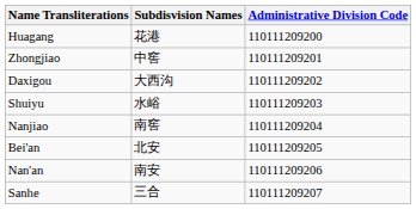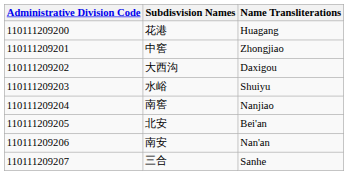 <table class="wikitable sortable">
 <tr>
+<th><a href='#'>Administrative Division Code</a></th>
+<th>Subdisvision Names</th>
 <th>Name Transliterations</th>
-<th>Subdisvision Names</th>
-<th><a href='#'>Administrative Division Code</a></th>
 </tr>
 <tr>
+<td>110111209200</td>
+<td>花港</td>
 <td>Huagang</td>
-<td>花港</td>
-<td>110111209200</td>
 </tr>
 <tr>
+<td>110111209201</td>
+<td>中窖</td>
 <td>Zhongjiao</td>
-<td>中窖</td>
-<td>110111209201</td>
 </tr>
 <tr>
+<td>110111209202</td>
+<td>大西沟</td>
 <td>Daxigou</td>
-<td>大西沟</td>
-<td>110111209202</td>
 </tr>
 <tr>
+<td>110111209203</td>
+<td>水峪</td>
 <td>Shuiyu</td>
-<td>水峪</td>
-<td>110111209203</td>
 </tr>
 <tr>
+<td>110111209204</td>
+<td>南窖</td>
 <td>Nanjiao</td>
-<td>南窖</td>
-<td>110111209204</td>
 </tr>
 <tr>
+<td>110111209205</td>
+<td>北安</td>
 <td>Bei'an</td>
-<td>北安</td>
-<td>110111209205</td>
 </tr>
 <tr>
+<td>110111209206</td>
+<td>南安</td>
 <td>Nan'an</td>
-<td>南安</td>
-<td>110111209206</td>
 </tr>
 <tr>
+<td>110111209207</td>
+<td>三合</td>
 <td>Sanhe</td>
-<td>三合</td>
-<td>110111209207</td>
 </tr>
 </table>
